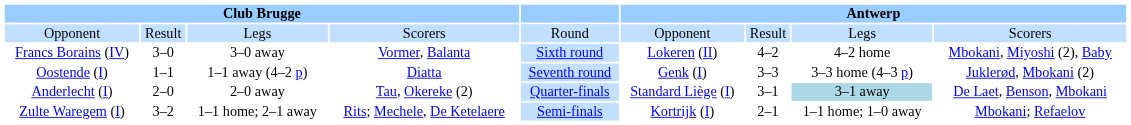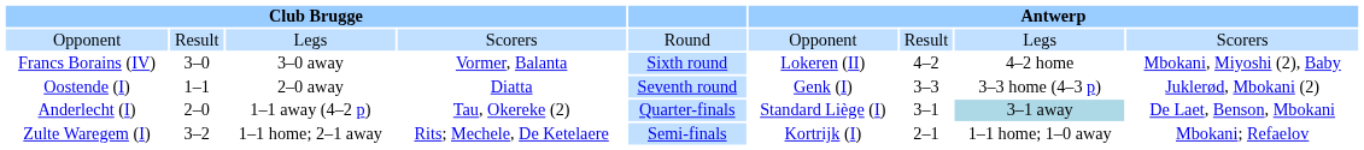 <table width="100%" style="text-align:center">
 <tr style="vertical-align:top; background:#9cf;">
 <th colspan=4 style="width:1*">Club Brugge</th>
 <th></th>
 <th colspan=4 style="width:1*">Antwerp</th>
 </tr>
 <tr style="vertical-align:top; background:#c1e0ff;">
 <td>Opponent</td>
 <td>Result</td>
 <td>Legs</td>
 <td>Scorers</td>
 <td style="background:#c1e0ff;">Round</td>
 <td>Opponent</td>
 <td>Result</td>
 <td>Legs</td>
 <td>Scorers</td>
 </tr>
 <tr>
 <td><a href='#'>Francs Borains</a> (<a href='#'>IV</a>)</td>
 <td>3–0</td>
 <td>3–0 away</td>
 <td><a href='#'>Vormer</a>, <a href='#'>Balanta</a></td>
 <td style="background:#c1e0ff;"><a href='#'>Sixth round</a></td>
 <td><a href='#'>Lokeren</a> (<a href='#'>II</a>)</td>
 <td>4–2</td>
 <td>4–2 home </td>
 <td><a href='#'>Mbokani</a>, <a href='#'>Miyoshi</a> (2), <a href='#'>Baby</a></td>
 </tr>
 <tr>
 <td><a href='#'>Oostende</a> (<a href='#'>I</a>)</td>
 <td>1–1</td>
-<td>1–1 away  (4–2 <a href='#'>p</a>)</td>
+<td>2–0 away</td>
 <td><a href='#'>Diatta</a></td>
 <td style="background:#c1e0ff;"><a href='#'>Seventh round</a></td>
 <td><a href='#'>Genk</a> (<a href='#'>I</a>)</td>
 <td>3–3</td>
 <td>3–3 home  (4–3 <a href='#'>p</a>)</td>
 <td><a href='#'>Juklerød</a>, <a href='#'>Mbokani</a> (2)</td>
 </tr>
 <tr>
 <td><a href='#'>Anderlecht</a> (<a href='#'>I</a>)</td>
 <td>2–0</td>
-<td>2–0 away</td>
+<td>1–1 away  (4–2 <a href='#'>p</a>)</td>
 <td><a href='#'>Tau</a>, <a href='#'>Okereke</a> (2)</td>
 <td style="background:#c1e0ff;"><a href='#'>Quarter-finals</a></td>
 <td><a href='#'>Standard Liège</a> (<a href='#'>I</a>)</td>
 <td>3–1</td>
 <td style="background: lightblue;">3–1 away</td>
 <td><a href='#'>De Laet</a>, <a href='#'>Benson</a>, <a href='#'>Mbokani</a></td>
 </tr>
 <tr>
 <td><a href='#'>Zulte Waregem</a> (<a href='#'>I</a>)</td>
 <td>3–2</td>
 <td>1–1 home; 2–1 away</td>
 <td><a href='#'>Rits</a>; <a href='#'>Mechele</a>, <a href='#'>De Ketelaere</a></td>
 <td style="background:#c1e0ff;"><a href='#'>Semi-finals</a></td>
 <td><a href='#'>Kortrijk</a> (<a href='#'>I</a>)</td>
 <td>2–1</td>
 <td>1–1 home; 1–0 away</td>
 <td><a href='#'>Mbokani</a>; <a href='#'>Refaelov</a></td>
 </tr>
 </table>
